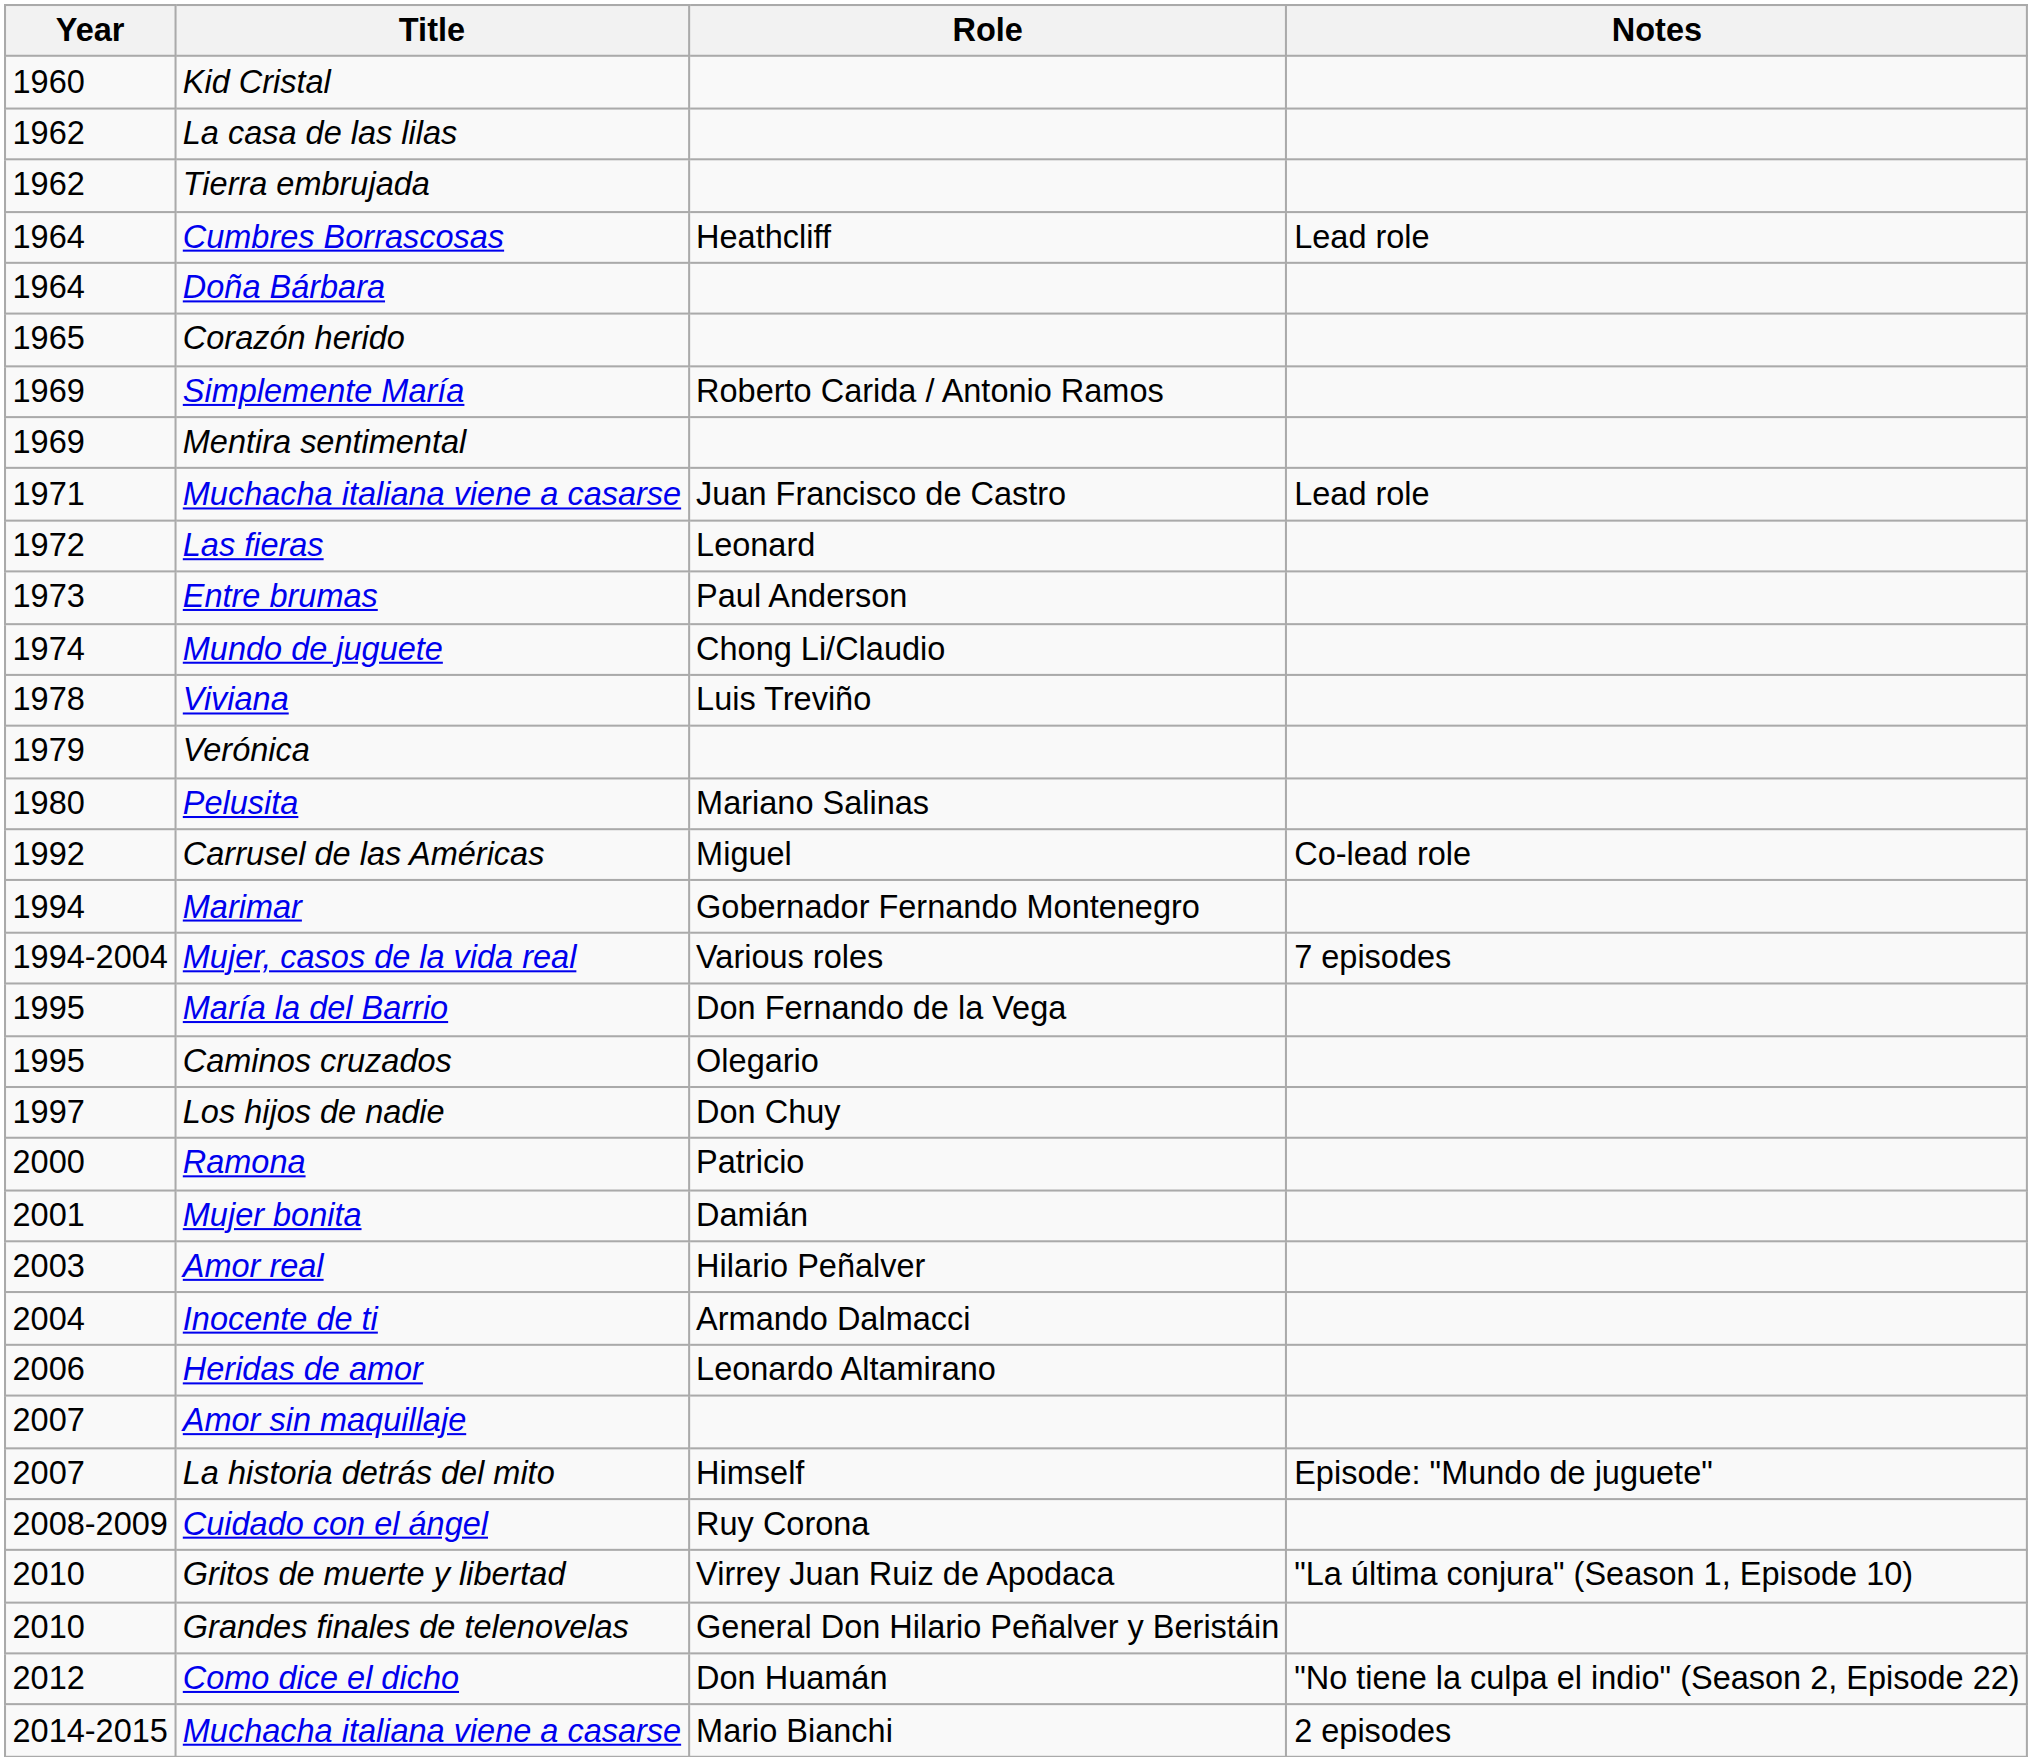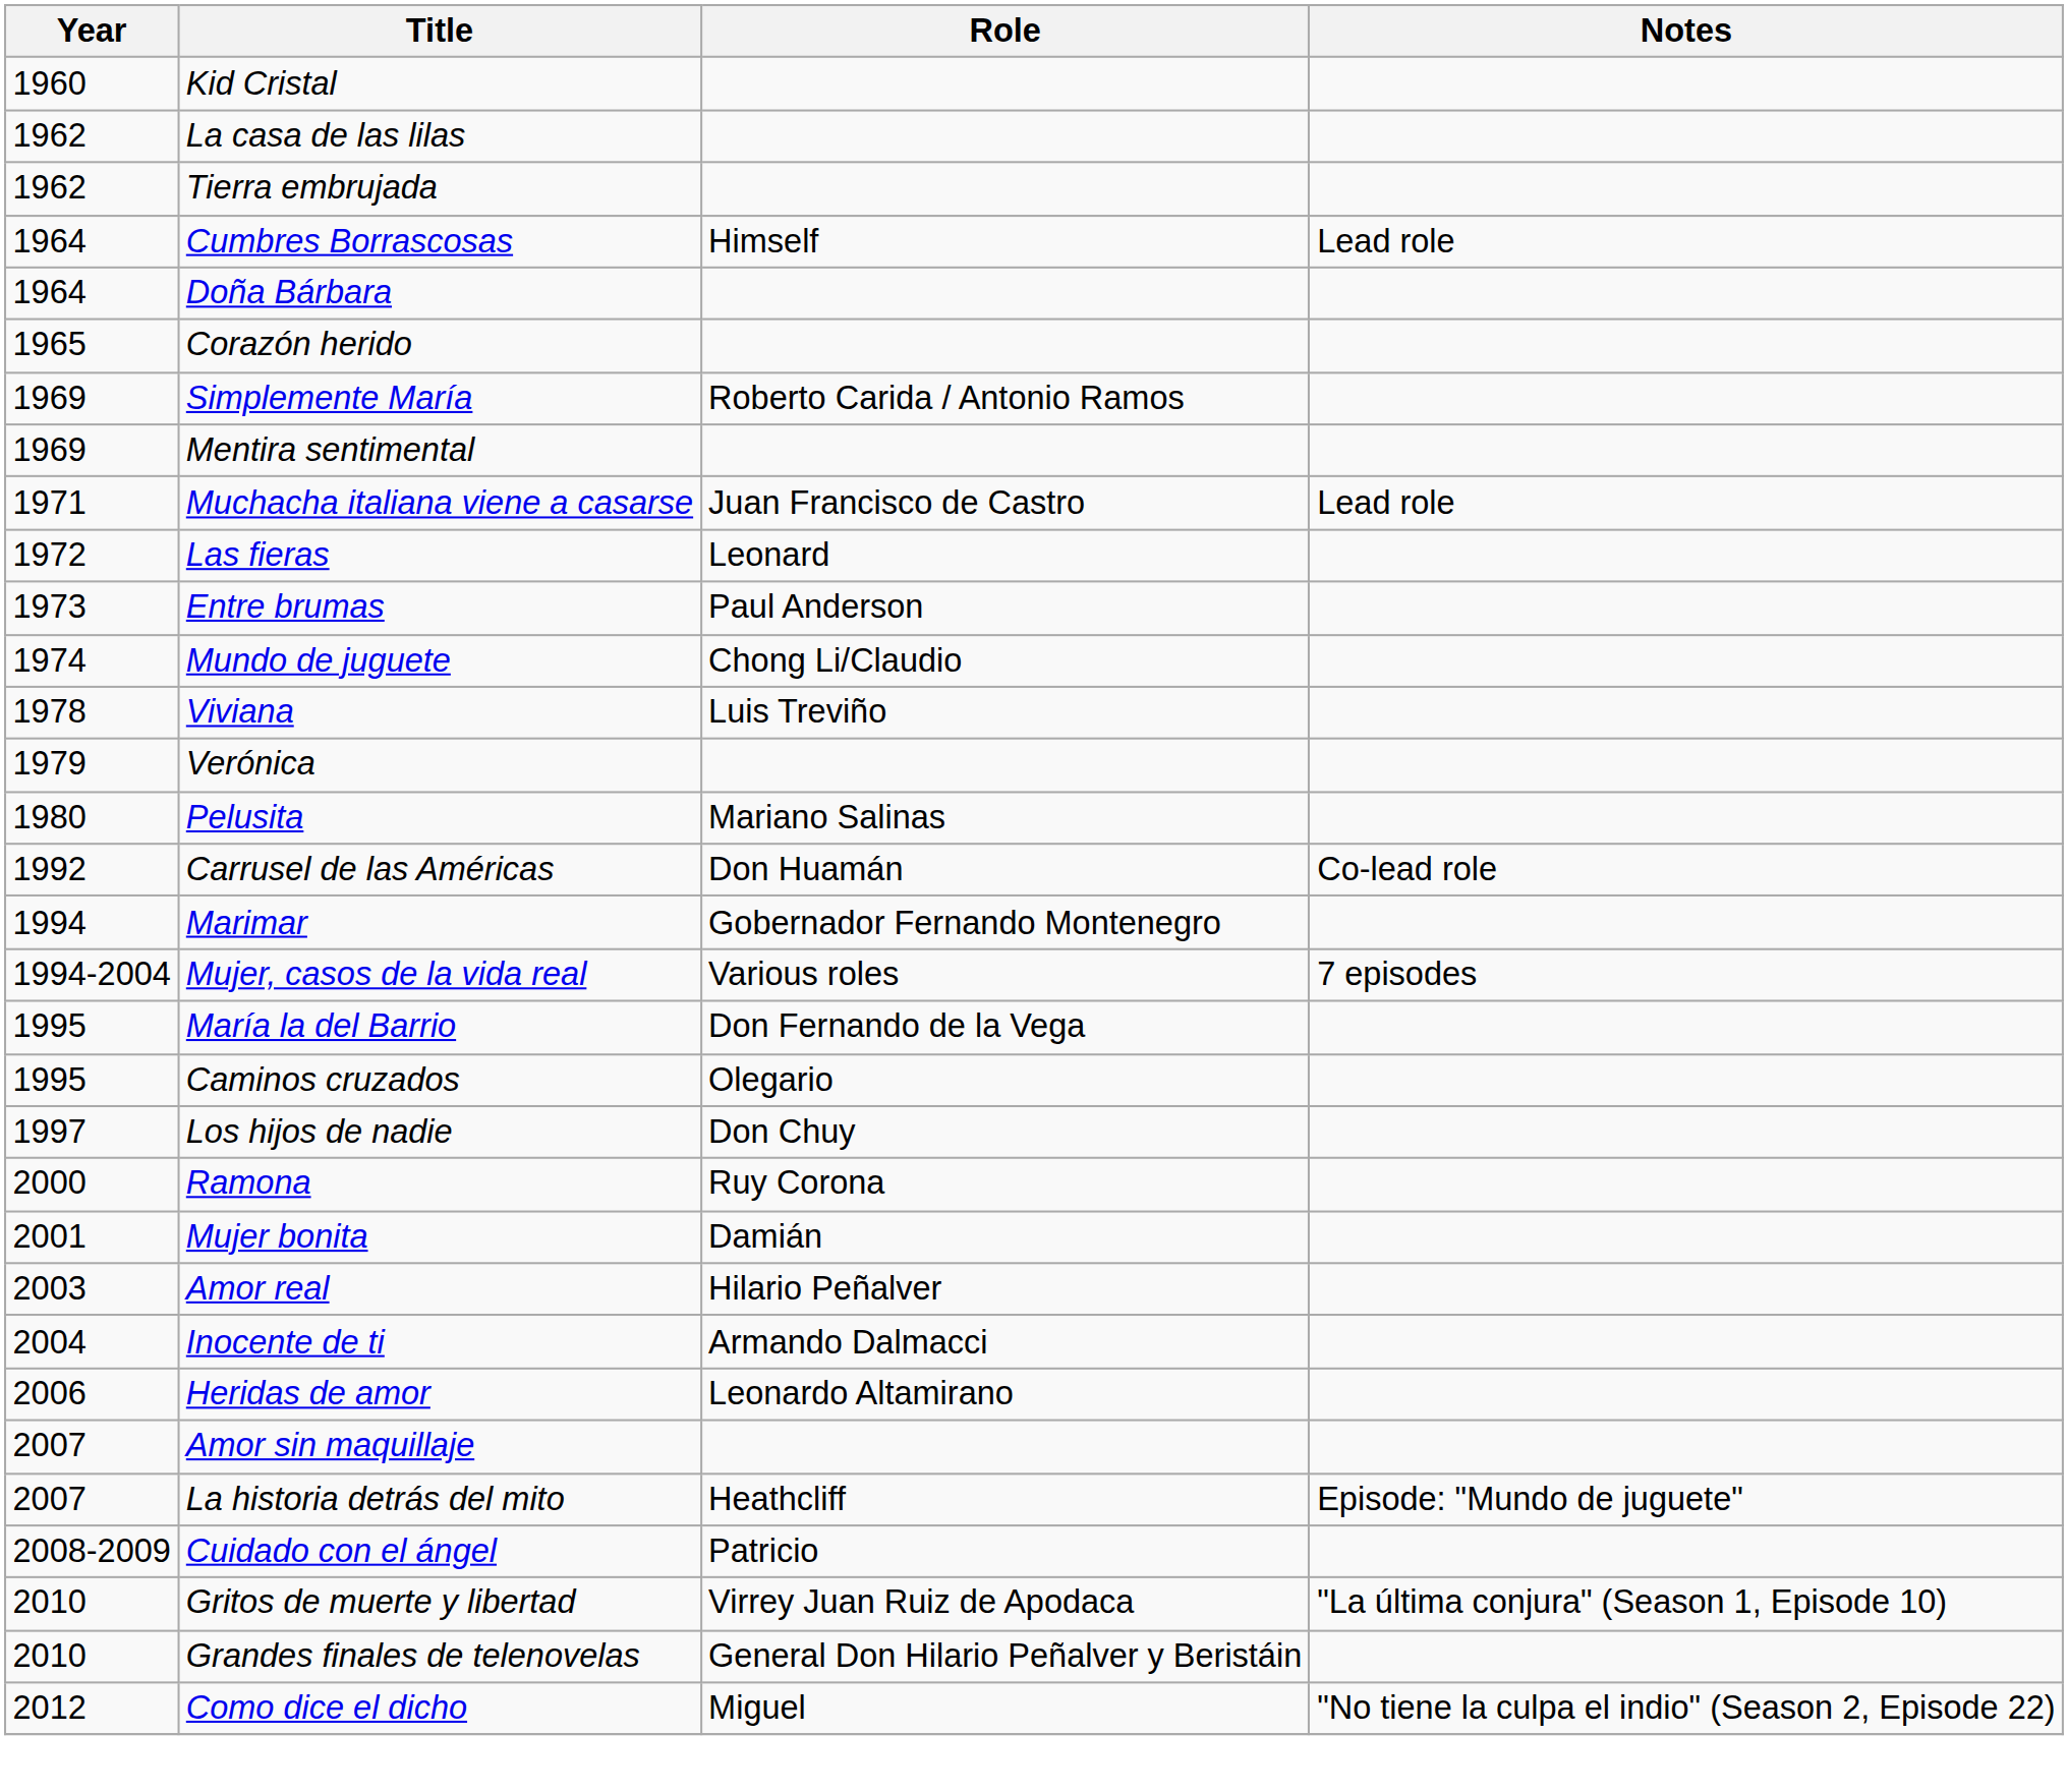 <table class="wikitable sortable">
 <tr>
 <th>Year</th>
 <th>Title</th>
 <th>Role</th>
 <th>Notes</th>
 </tr>
 <tr>
 <td>1960</td>
 <td><em>Kid Cristal</em></td>
 <td></td>
 <td></td>
 </tr>
 <tr>
 <td>1962</td>
 <td><em>La casa de las lilas</em></td>
 <td></td>
 <td></td>
 </tr>
 <tr>
 <td>1962</td>
 <td><em>Tierra embrujada</em></td>
 <td></td>
 <td></td>
 </tr>
 <tr>
 <td>1964</td>
 <td><em><a href='#'>Cumbres Borrascosas</a></em></td>
-<td>Heathcliff</td>
+<td>Himself</td>
 <td>Lead role</td>
 </tr>
 <tr>
 <td>1964</td>
 <td><em><a href='#'>Doña Bárbara</a></em></td>
 <td></td>
 <td></td>
 </tr>
 <tr>
 <td>1965</td>
 <td><em>Corazón herido</em></td>
 <td></td>
 <td></td>
 </tr>
 <tr>
 <td>1969</td>
 <td><em><a href='#'>Simplemente María</a></em></td>
 <td>Roberto Carida / Antonio Ramos</td>
 <td></td>
 </tr>
 <tr>
 <td>1969</td>
 <td><em>Mentira sentimental</em></td>
 <td></td>
 <td></td>
 </tr>
 <tr>
 <td>1971</td>
 <td><em><a href='#'>Muchacha italiana viene a casarse</a></em></td>
 <td>Juan Francisco de Castro</td>
 <td>Lead role</td>
 </tr>
 <tr>
 <td>1972</td>
 <td><em><a href='#'>Las fieras</a></em></td>
 <td>Leonard</td>
 <td></td>
 </tr>
 <tr>
 <td>1973</td>
 <td><em><a href='#'>Entre brumas</a></em></td>
 <td>Paul Anderson</td>
 <td></td>
 </tr>
 <tr>
 <td>1974</td>
 <td><em><a href='#'>Mundo de juguete</a></em></td>
 <td>Chong Li/Claudio</td>
 <td></td>
 </tr>
 <tr>
 <td>1978</td>
 <td><em><a href='#'>Viviana</a></em></td>
 <td>Luis Treviño</td>
 <td></td>
 </tr>
 <tr>
 <td>1979</td>
 <td><em>Verónica</em></td>
 <td></td>
 <td></td>
 </tr>
 <tr>
 <td>1980</td>
 <td><em><a href='#'>Pelusita</a></em></td>
 <td>Mariano Salinas</td>
 <td></td>
 </tr>
 <tr>
 <td>1992</td>
 <td><em>Carrusel de las Américas</em></td>
-<td>Miguel</td>
+<td>Don Huamán</td>
 <td>Co-lead role</td>
 </tr>
 <tr>
 <td>1994</td>
 <td><em><a href='#'>Marimar</a></em></td>
 <td>Gobernador Fernando Montenegro</td>
 <td></td>
 </tr>
 <tr>
 <td>1994-2004</td>
 <td><em><a href='#'>Mujer, casos de la vida real </a></em></td>
 <td>Various roles</td>
 <td>7 episodes</td>
 </tr>
 <tr>
 <td>1995</td>
 <td><em><a href='#'>María la del Barrio</a></em></td>
 <td>Don Fernando de la Vega</td>
 <td></td>
 </tr>
 <tr>
 <td>1995</td>
 <td><em>Caminos cruzados</em></td>
 <td>Olegario</td>
 <td></td>
 </tr>
 <tr>
 <td>1997</td>
 <td><em>Los hijos de nadie</em></td>
 <td>Don Chuy</td>
 <td></td>
 </tr>
 <tr>
 <td>2000</td>
 <td><em><a href='#'>Ramona</a></em></td>
-<td>Patricio</td>
+<td>Ruy Corona</td>
 <td></td>
 </tr>
 <tr>
 <td>2001</td>
 <td><em><a href='#'>Mujer bonita</a></em></td>
 <td>Damián</td>
 <td></td>
 </tr>
 <tr>
 <td>2003</td>
 <td><em><a href='#'>Amor real</a></em></td>
 <td>Hilario Peñalver</td>
 <td></td>
 </tr>
 <tr>
 <td>2004</td>
 <td><em><a href='#'>Inocente de ti</a></em></td>
 <td>Armando Dalmacci</td>
 <td></td>
 </tr>
 <tr>
 <td>2006</td>
 <td><em><a href='#'>Heridas de amor</a></em></td>
 <td>Leonardo Altamirano</td>
 <td></td>
 </tr>
 <tr>
 <td>2007</td>
 <td><em><a href='#'>Amor sin maquillaje</a></em></td>
 <td></td>
 <td></td>
 </tr>
 <tr>
 <td>2007</td>
 <td><em>La historia detrás del mito</em></td>
-<td>Himself</td>
+<td>Heathcliff</td>
 <td>Episode: "Mundo de juguete"</td>
 </tr>
 <tr>
 <td>2008-2009</td>
 <td><em><a href='#'>Cuidado con el ángel</a></em></td>
-<td>Ruy Corona</td>
+<td>Patricio</td>
 <td></td>
 </tr>
 <tr>
 <td>2010</td>
 <td><em>Gritos de muerte y libertad</em></td>
 <td>Virrey Juan Ruiz de Apodaca</td>
 <td>"La última conjura" (Season 1, Episode 10)</td>
 </tr>
 <tr>
 <td>2010</td>
 <td><em>Grandes finales de telenovelas</em></td>
 <td>General Don Hilario Peñalver y Beristáin</td>
 <td></td>
 </tr>
 <tr>
 <td>2012</td>
 <td><em><a href='#'>Como dice el dicho</a></em></td>
-<td>Don Huamán</td>
+<td>Miguel</td>
 <td>"No tiene la culpa el indio" (Season 2, Episode 22)</td>
-</tr>
-<tr>
-<td>2014-2015</td>
-<td><em><a href='#'>Muchacha italiana viene a casarse</a></em></td>
-<td>Mario Bianchi</td>
-<td>2 episodes</td>
 </tr>
 <tr>
 </tr>
 </table>
